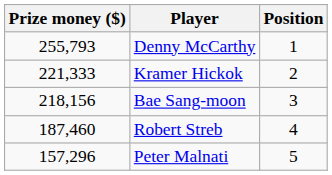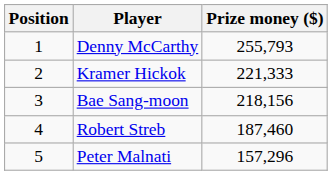 <table class="wikitable">
 <tr>
+<th>Position</th>
+<th>Player</th>
 <th>Prize money ($)</th>
-<th>Player</th>
-<th>Position</th>
 </tr>
 <tr>
+<td align=center>1</td>
+<td> <a href='#'>Denny McCarthy</a></td>
 <td align=center>255,793</td>
-<td> <a href='#'>Denny McCarthy</a></td>
-<td align=center>1</td>
 </tr>
 <tr>
+<td align=center>2</td>
+<td> <a href='#'>Kramer Hickok</a></td>
 <td align=center>221,333</td>
-<td> <a href='#'>Kramer Hickok</a></td>
-<td align=center>2</td>
 </tr>
 <tr>
+<td align=center>3</td>
+<td> <a href='#'>Bae Sang-moon</a></td>
 <td align=center>218,156</td>
-<td> <a href='#'>Bae Sang-moon</a></td>
-<td align=center>3</td>
 </tr>
 <tr>
+<td align=center>4</td>
+<td> <a href='#'>Robert Streb</a></td>
 <td align=center>187,460</td>
-<td> <a href='#'>Robert Streb</a></td>
-<td align=center>4</td>
 </tr>
 <tr>
+<td align=center>5</td>
+<td> <a href='#'>Peter Malnati</a></td>
 <td align=center>157,296</td>
-<td> <a href='#'>Peter Malnati</a></td>
-<td align=center>5</td>
 </tr>
 </table>
